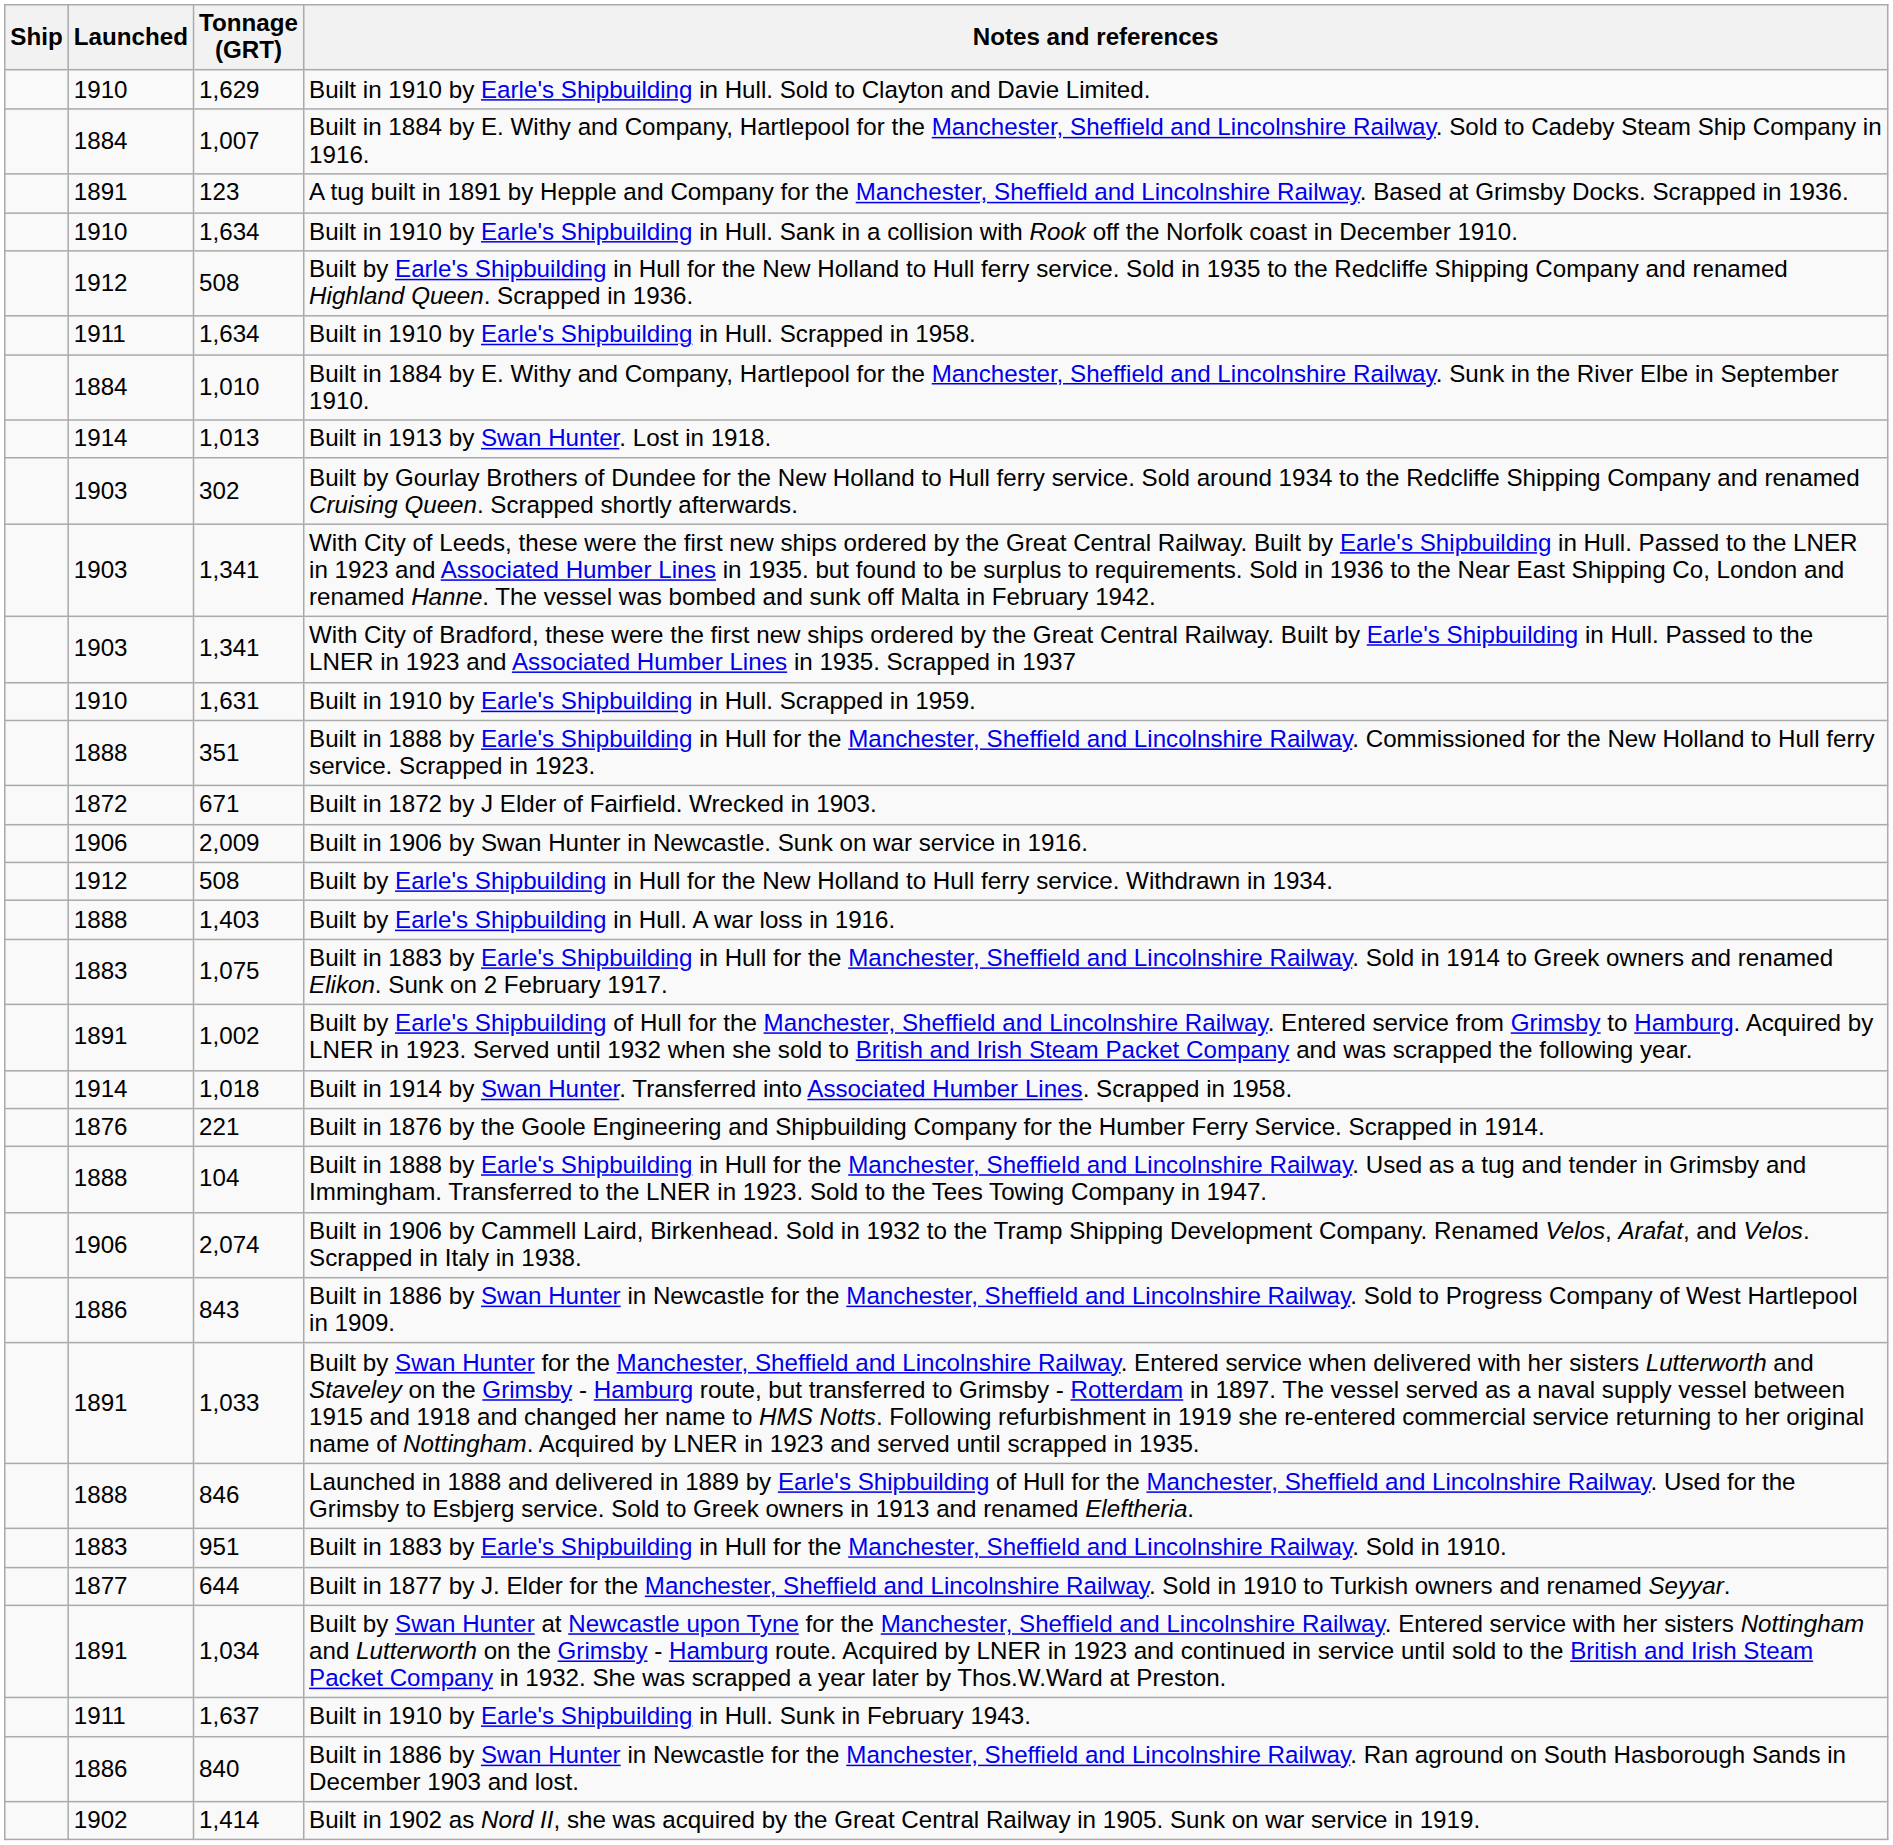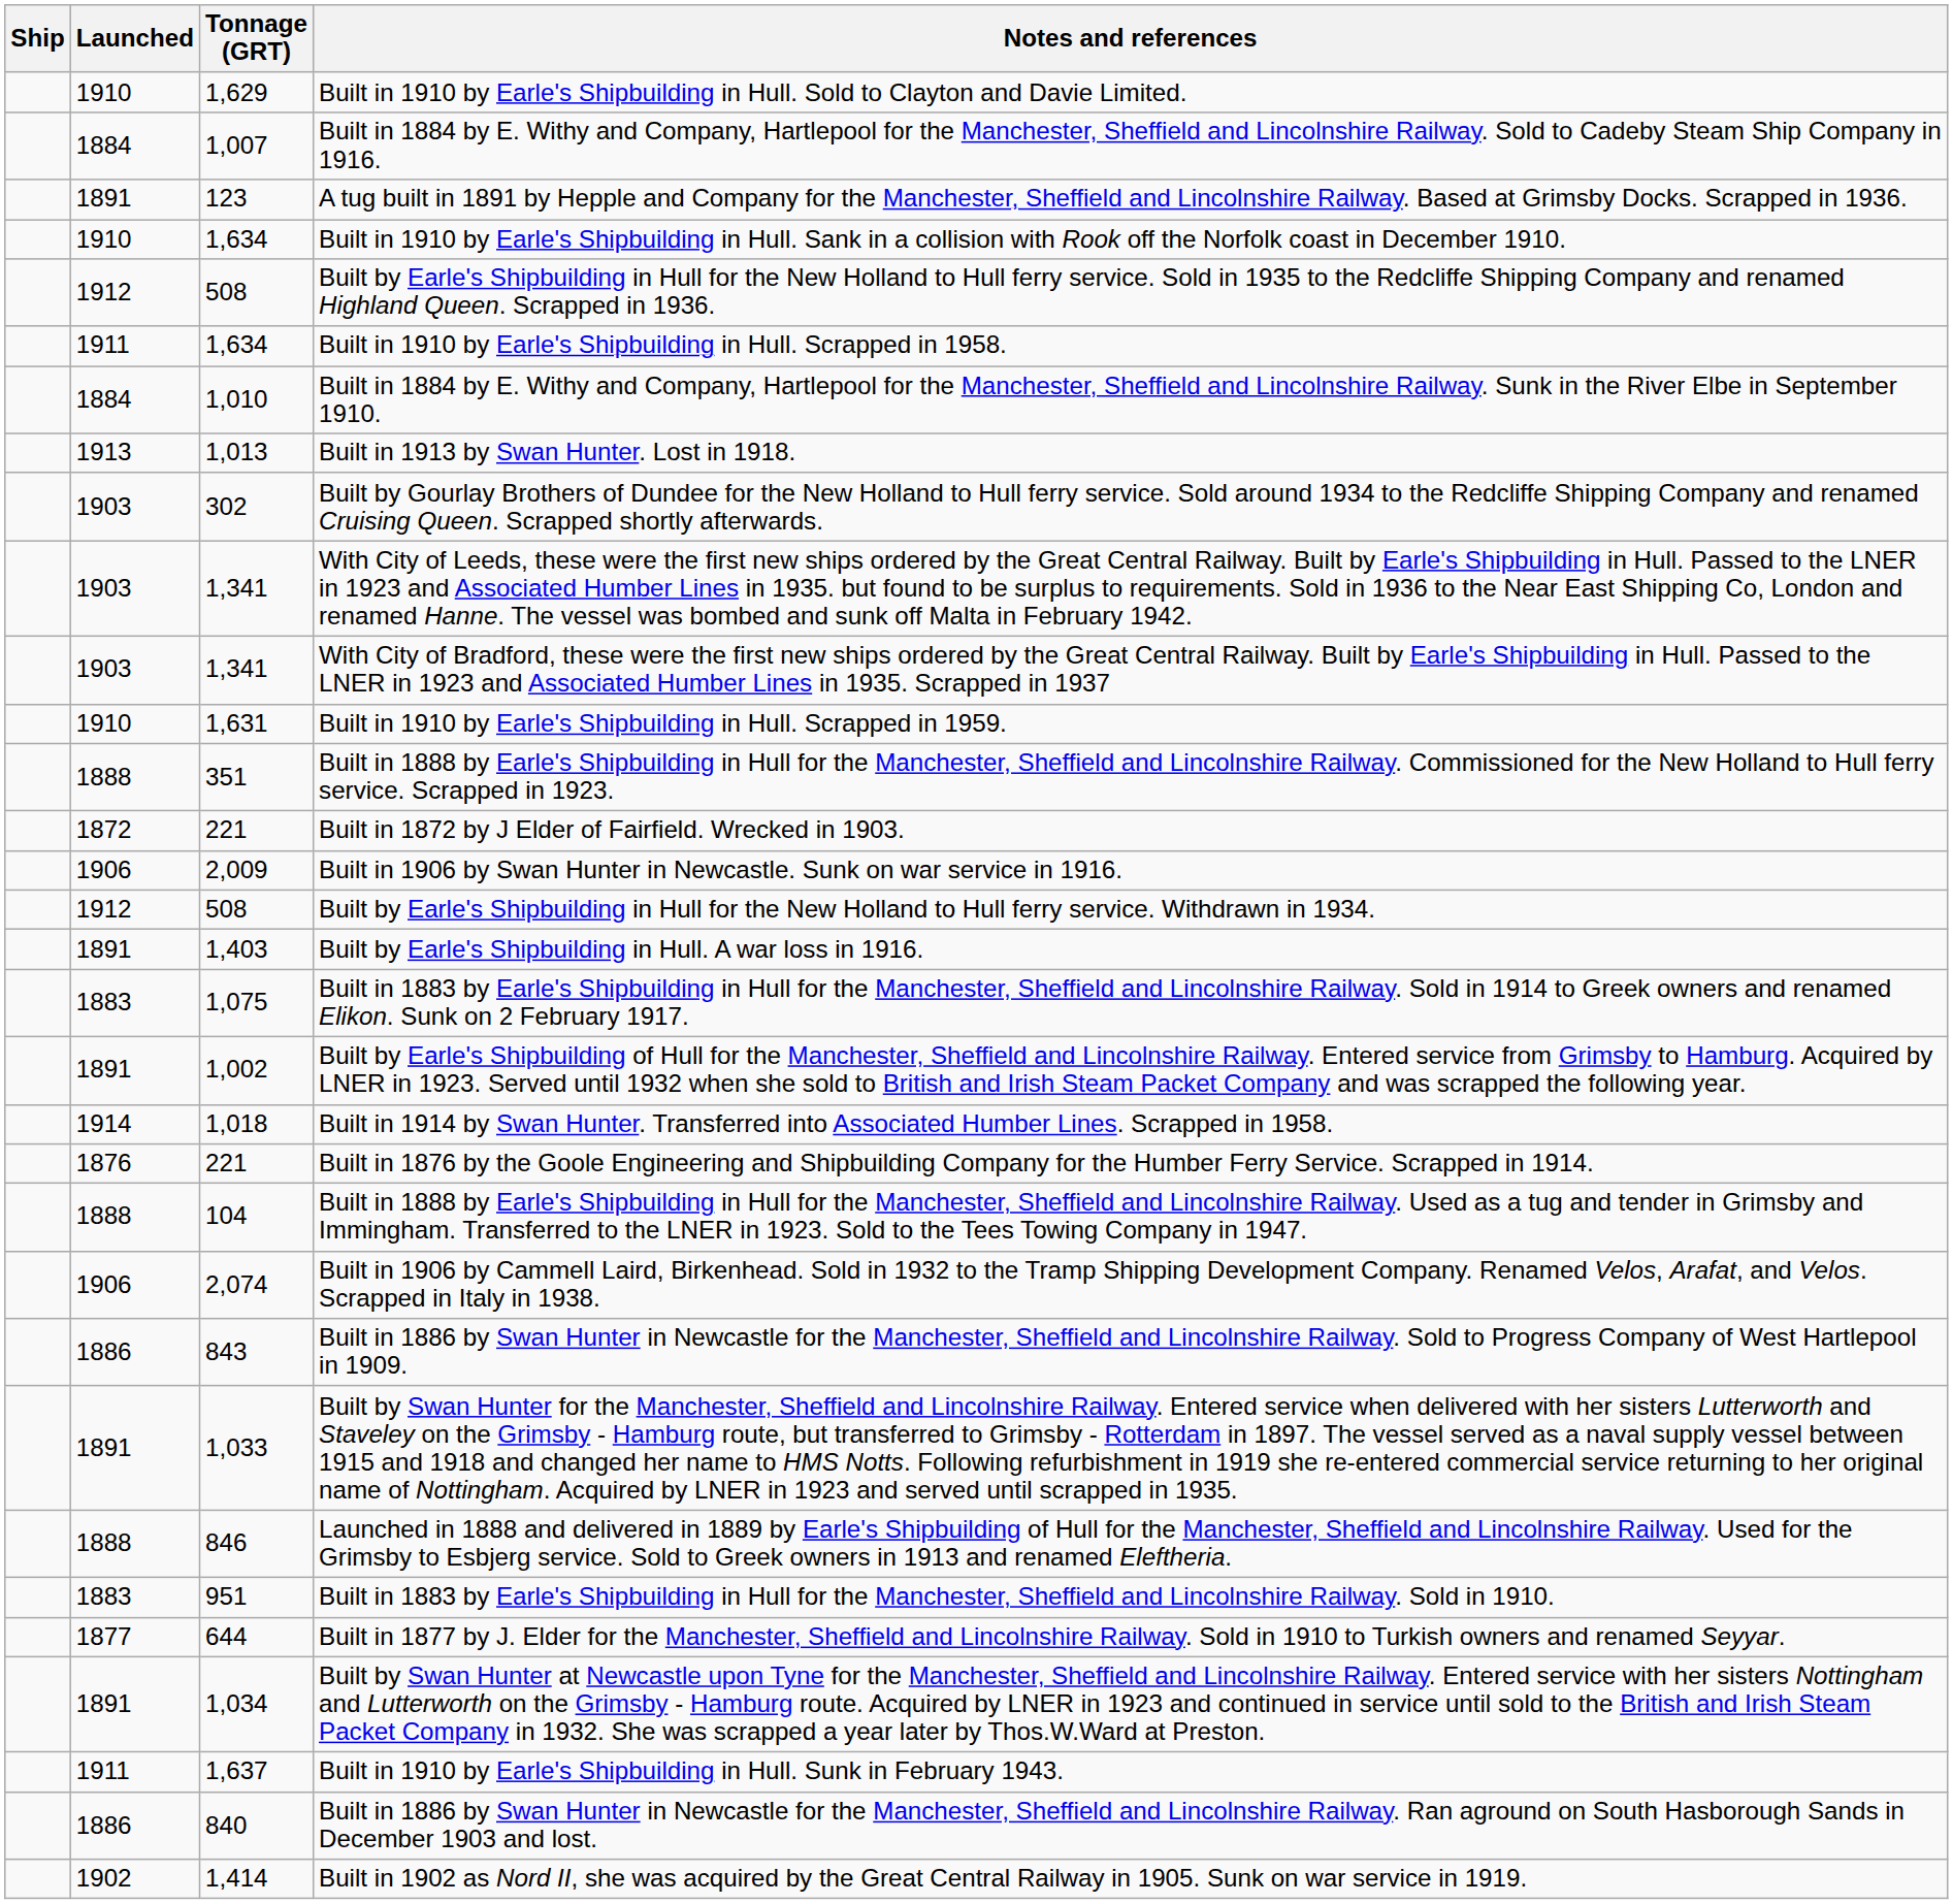 <table class="wikitable sortable">
 <tr>
 <th scope="col">Ship</th>
 <th scope="col">Launched</th>
 <th scope="col">Tonnage<br>(GRT)</th>
 <th scope="col">Notes and references</th>
 </tr>
 <tr>
 <td></td>
 <td>1910</td>
 <td>1,629</td>
 <td>Built in 1910 by <a href='#'>Earle's Shipbuilding</a> in Hull. Sold to Clayton and Davie Limited.</td>
 </tr>
 <tr>
 <td></td>
 <td>1884</td>
 <td>1,007</td>
 <td>Built in 1884 by E. Withy and Company, Hartlepool for the <a href='#'>Manchester, Sheffield and Lincolnshire Railway</a>. Sold to Cadeby Steam Ship Company in 1916.</td>
 </tr>
 <tr>
 <td></td>
 <td>1891</td>
 <td>123</td>
 <td>A tug built in 1891 by Hepple and Company for the <a href='#'>Manchester, Sheffield and Lincolnshire Railway</a>. Based at Grimsby Docks. Scrapped in 1936.</td>
 </tr>
 <tr>
 <td></td>
 <td>1910</td>
 <td>1,634</td>
 <td>Built in 1910 by <a href='#'>Earle's Shipbuilding</a> in Hull. Sank in a collision with <em>Rook</em> off the Norfolk coast in December 1910.</td>
 </tr>
 <tr>
 <td></td>
 <td>1912</td>
 <td>508</td>
 <td>Built by <a href='#'>Earle's Shipbuilding</a> in Hull for the New Holland to Hull ferry service. Sold in 1935 to the Redcliffe Shipping Company and renamed <em>Highland Queen</em>. Scrapped in 1936.</td>
 </tr>
 <tr>
 <td></td>
 <td>1911</td>
 <td>1,634</td>
 <td>Built in 1910 by <a href='#'>Earle's Shipbuilding</a> in Hull. Scrapped in 1958.</td>
 </tr>
 <tr>
 <td></td>
 <td>1884</td>
 <td>1,010</td>
 <td>Built in 1884 by E. Withy and Company, Hartlepool for the <a href='#'>Manchester, Sheffield and Lincolnshire Railway</a>. Sunk in the River Elbe in September 1910.</td>
 </tr>
 <tr>
 <td></td>
-<td>1914</td>
+<td>1913</td>
 <td>1,013</td>
 <td>Built in 1913 by <a href='#'>Swan Hunter</a>. Lost in 1918.</td>
 </tr>
 <tr>
 <td></td>
 <td>1903</td>
 <td>302</td>
 <td>Built by Gourlay Brothers of Dundee for the New Holland to Hull ferry service. Sold around 1934 to the Redcliffe Shipping Company and renamed <em>Cruising Queen</em>. Scrapped shortly afterwards.</td>
 </tr>
 <tr>
 <td></td>
 <td>1903</td>
 <td>1,341</td>
 <td>With City of Leeds, these were the first new ships ordered by the Great Central Railway. Built by <a href='#'>Earle's Shipbuilding</a> in Hull. Passed to the LNER in 1923 and <a href='#'>Associated Humber Lines</a> in 1935. but found to be surplus to requirements. Sold in 1936 to the Near East Shipping Co, London and renamed <em>Hanne</em>. The vessel was bombed and sunk off Malta in February 1942.</td>
 </tr>
 <tr>
 <td></td>
 <td>1903</td>
 <td>1,341</td>
 <td>With City of Bradford, these were the first new ships ordered by the Great Central Railway. Built by <a href='#'>Earle's Shipbuilding</a> in Hull. Passed to the LNER in 1923 and <a href='#'>Associated Humber Lines</a> in 1935. Scrapped in 1937</td>
 </tr>
 <tr>
 <td></td>
 <td>1910</td>
 <td>1,631</td>
 <td>Built in 1910 by <a href='#'>Earle's Shipbuilding</a> in Hull. Scrapped in 1959.</td>
 </tr>
 <tr>
 <td></td>
 <td>1888</td>
 <td>351</td>
 <td>Built in 1888 by <a href='#'>Earle's Shipbuilding</a> in Hull for the <a href='#'>Manchester, Sheffield and Lincolnshire Railway</a>. Commissioned for the New Holland to Hull ferry service. Scrapped in 1923.</td>
 </tr>
 <tr>
 <td></td>
 <td>1872</td>
-<td>671</td>
+<td>221</td>
 <td>Built in 1872 by J Elder of Fairfield. Wrecked in 1903.</td>
 </tr>
 <tr>
 <td></td>
 <td>1906</td>
 <td>2,009</td>
 <td>Built in 1906 by Swan Hunter in Newcastle. Sunk on war service in 1916.</td>
 </tr>
 <tr>
 <td></td>
 <td>1912</td>
 <td>508</td>
 <td>Built by <a href='#'>Earle's Shipbuilding</a> in Hull for the New Holland to Hull ferry service. Withdrawn in 1934.</td>
 </tr>
 <tr>
 <td></td>
-<td>1888</td>
+<td>1891</td>
 <td>1,403</td>
 <td>Built by <a href='#'>Earle's Shipbuilding</a> in Hull. A war loss in 1916.</td>
 </tr>
 <tr>
 <td></td>
 <td>1883</td>
 <td>1,075</td>
 <td>Built in 1883 by <a href='#'>Earle's Shipbuilding</a> in Hull for the <a href='#'>Manchester, Sheffield and Lincolnshire Railway</a>. Sold in 1914 to Greek owners and renamed <em>Elikon</em>. Sunk on 2 February 1917.</td>
 </tr>
 <tr>
 <td></td>
 <td>1891</td>
 <td>1,002</td>
 <td>Built by <a href='#'>Earle's Shipbuilding</a> of Hull for the <a href='#'>Manchester, Sheffield and Lincolnshire Railway</a>. Entered service from <a href='#'>Grimsby</a> to <a href='#'>Hamburg</a>. Acquired by LNER in 1923. Served until 1932 when she sold to <a href='#'>British and Irish Steam Packet Company</a> and was scrapped the following year.</td>
 </tr>
 <tr>
 <td></td>
 <td>1914</td>
 <td>1,018</td>
 <td>Built in 1914 by <a href='#'>Swan Hunter</a>. Transferred into <a href='#'>Associated Humber Lines</a>. Scrapped in 1958.</td>
 </tr>
 <tr>
 <td></td>
 <td>1876</td>
 <td>221</td>
 <td>Built in 1876 by the Goole Engineering and Shipbuilding Company for the Humber Ferry Service. Scrapped in 1914.</td>
 </tr>
 <tr>
 <td></td>
 <td>1888</td>
 <td>104</td>
 <td>Built in 1888 by <a href='#'>Earle's Shipbuilding</a> in Hull for the <a href='#'>Manchester, Sheffield and Lincolnshire Railway</a>. Used as a tug and tender in Grimsby and Immingham. Transferred to the LNER in 1923. Sold to the Tees Towing Company in 1947.</td>
 </tr>
 <tr>
 <td></td>
 <td>1906</td>
 <td>2,074</td>
 <td>Built in 1906 by Cammell Laird, Birkenhead. Sold in 1932 to the Tramp Shipping Development Company. Renamed <em>Velos</em>, <em>Arafat</em>, and <em>Velos</em>. Scrapped in Italy in 1938.</td>
 </tr>
 <tr>
 <td></td>
 <td>1886</td>
 <td>843</td>
 <td>Built in 1886 by <a href='#'>Swan Hunter</a> in Newcastle for the <a href='#'>Manchester, Sheffield and Lincolnshire Railway</a>. Sold to Progress Company of West Hartlepool in 1909.</td>
 </tr>
 <tr>
 <td></td>
 <td>1891</td>
 <td>1,033</td>
 <td>Built by <a href='#'>Swan Hunter</a> for the <a href='#'>Manchester, Sheffield and Lincolnshire Railway</a>. Entered service when delivered with her sisters <em>Lutterworth</em> and <em>Staveley</em> on the <a href='#'>Grimsby</a> - <a href='#'>Hamburg</a> route, but transferred to Grimsby - <a href='#'>Rotterdam</a> in 1897. The vessel served as a naval supply vessel between 1915 and 1918 and changed her name to <em>HMS Notts</em>. Following refurbishment in 1919 she re-entered commercial service returning to her original name of <em>Nottingham</em>. Acquired by LNER in 1923 and served until scrapped in 1935.</td>
 </tr>
 <tr>
 <td></td>
 <td>1888</td>
 <td>846</td>
 <td>Launched in 1888 and delivered in 1889 by <a href='#'>Earle's Shipbuilding</a> of Hull for the <a href='#'>Manchester, Sheffield and Lincolnshire Railway</a>. Used for the Grimsby to Esbjerg service. Sold to Greek owners in 1913 and renamed <em>Eleftheria</em>.</td>
 </tr>
 <tr>
 <td></td>
 <td>1883</td>
 <td>951</td>
 <td>Built in 1883 by <a href='#'>Earle's Shipbuilding</a> in Hull for the <a href='#'>Manchester, Sheffield and Lincolnshire Railway</a>. Sold in 1910.</td>
 </tr>
 <tr>
 <td></td>
 <td>1877</td>
 <td>644</td>
 <td>Built in 1877 by J. Elder for the <a href='#'>Manchester, Sheffield and Lincolnshire Railway</a>. Sold in 1910 to Turkish owners and renamed <em>Seyyar</em>.</td>
 </tr>
 <tr>
 <td></td>
 <td>1891</td>
 <td>1,034</td>
 <td>Built by <a href='#'>Swan Hunter</a> at <a href='#'>Newcastle upon Tyne</a> for the <a href='#'>Manchester, Sheffield and Lincolnshire Railway</a>. Entered service with her sisters <em>Nottingham</em> and <em>Lutterworth</em> on the <a href='#'>Grimsby</a> - <a href='#'>Hamburg</a> route. Acquired by LNER in 1923 and continued in service until sold to the <a href='#'>British and Irish Steam Packet Company</a> in 1932. She was scrapped a year later by Thos.W.Ward at Preston.</td>
 </tr>
 <tr>
 <td></td>
 <td>1911</td>
 <td>1,637</td>
 <td>Built in 1910 by <a href='#'>Earle's Shipbuilding</a> in Hull. Sunk in February 1943.</td>
 </tr>
 <tr>
 <td></td>
 <td>1886</td>
 <td>840</td>
 <td>Built in 1886 by <a href='#'>Swan Hunter</a> in Newcastle for the <a href='#'>Manchester, Sheffield and Lincolnshire Railway</a>. Ran aground on South Hasborough Sands in December 1903 and lost.</td>
 </tr>
 <tr>
 <td></td>
 <td>1902</td>
 <td>1,414</td>
 <td>Built in 1902 as <em>Nord II</em>, she was acquired by the Great Central Railway in 1905. Sunk on war service in 1919.</td>
 </tr>
 </table>
